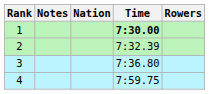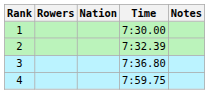 <table class="wikitable sortable" style="text-align:center">
 <tr>
 <th>Rank</th>
-<th>Notes</th>
+<th>Rowers</th>
 <th>Nation</th>
 <th>Time</th>
-<th>Rowers</th>
+<th>Notes</th>
 </tr>
 <tr bgcolor=bbf3bb>
 <td>1</td>
+<td align=left data-sort-value="Omelianovych, Mariya"></td>
+<td align=left></td>
+<td>7:30.00</td>
 <td></td>
-<td align=left></td>
-<td><strong>7:30.00</strong></td>
-<td align=left data-sort-value="Omelianovych, Mariya"></td>
 </tr>
 <tr bgcolor=bbf3bb>
 <td>2</td>
-<td></td>
+<td align=left></td>
 <td align=left></td>
 <td>7:32.39</td>
-<td align=left></td>
+<td></td>
 </tr>
 <tr bgcolor=bbf3ff>
 <td>3</td>
-<td></td>
+<td align=left data-sort-value="Laumann, Silken"></td>
 <td align=left></td>
 <td>7:36.80</td>
-<td align=left data-sort-value="Laumann, Silken"></td>
+<td></td>
 </tr>
 <tr bgcolor=bbf3ff>
 <td>4</td>
-<td></td>
+<td align=left data-sort-value="Andreae, Sally"></td>
 <td align=left></td>
 <td>7:59.75</td>
-<td align=left data-sort-value="Andreae, Sally"></td>
+<td></td>
 </tr>
 </table>
